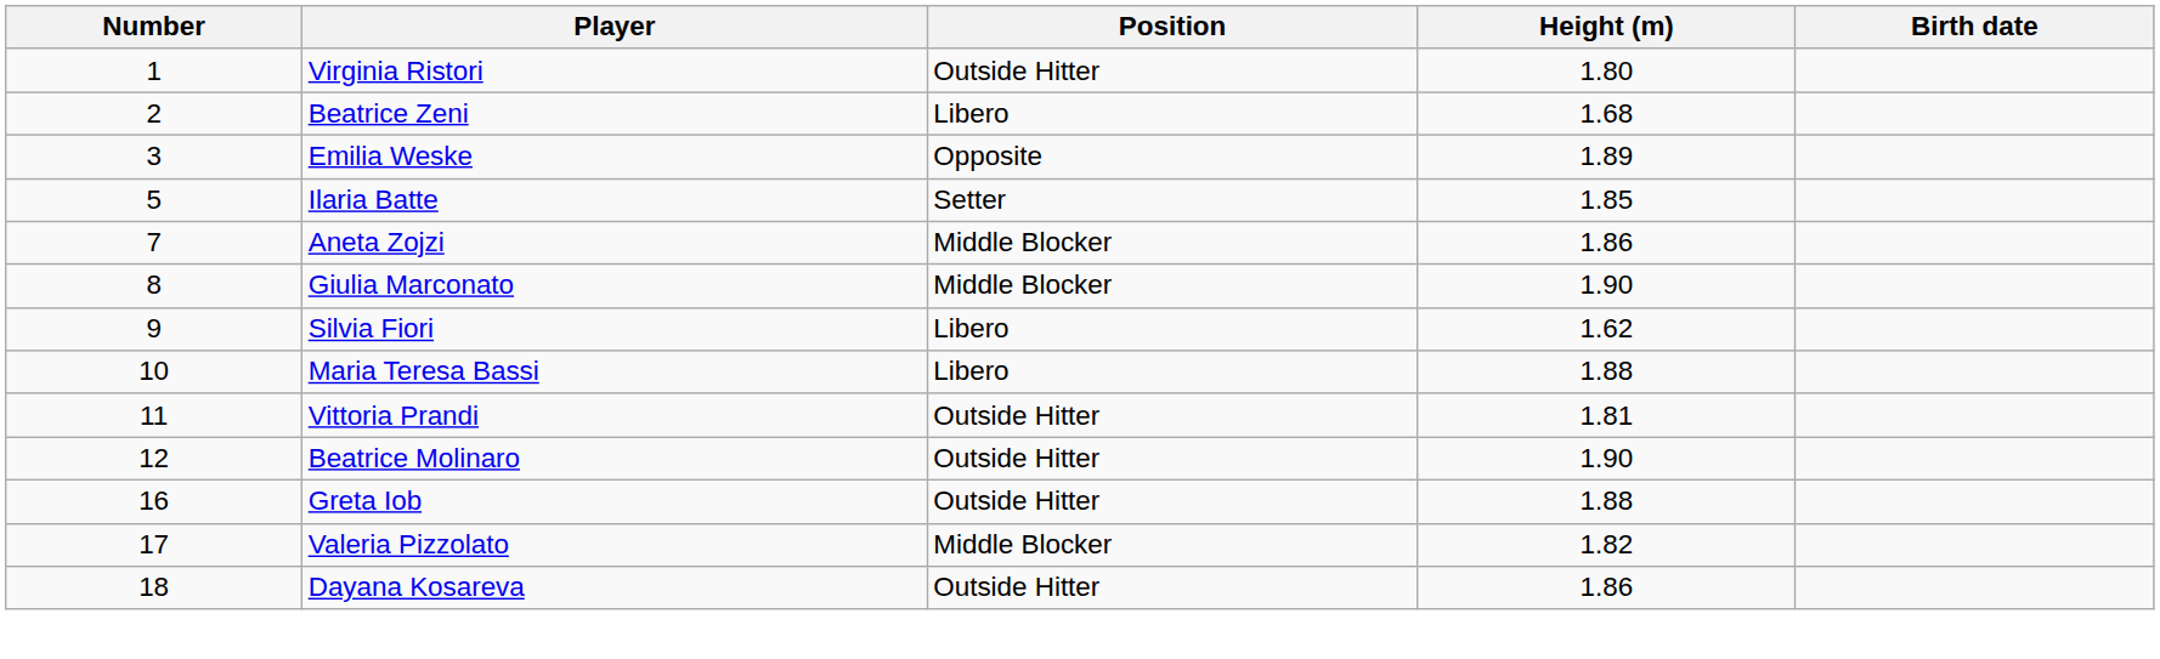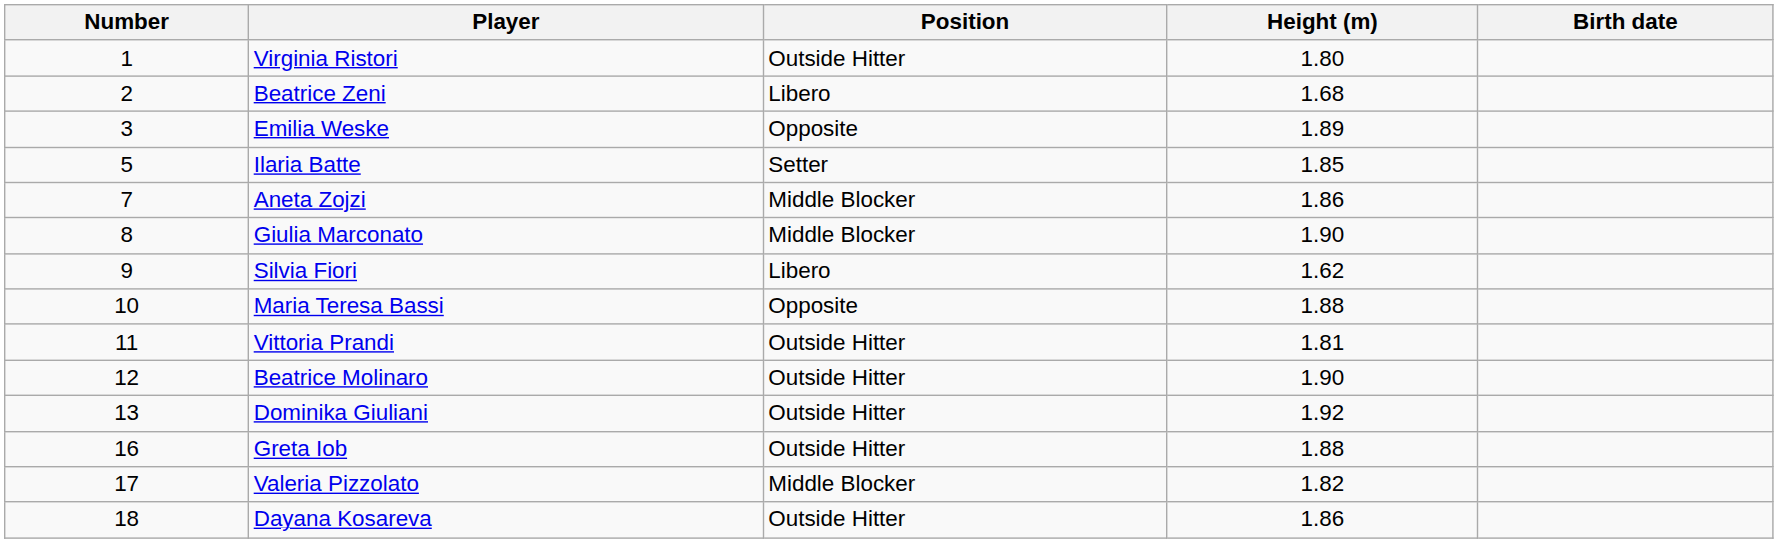 <table class="wikitable" style="width:100%;">
 <tr>
 <th>Number</th>
 <th>Player</th>
 <th>Position</th>
 <th>Height (m)</th>
 <th>Birth date</th>
 </tr>
 <tr>
 <td align=center>1</td>
 <td> <a href='#'>Virginia Ristori</a></td>
 <td>Outside Hitter</td>
 <td align=center>1.80</td>
 <td></td>
 </tr>
 <tr>
 <td align=center>2</td>
 <td> <a href='#'>Beatrice Zeni</a></td>
 <td>Libero</td>
 <td align=center>1.68</td>
 <td></td>
 </tr>
 <tr>
 <td align=center>3</td>
 <td> <a href='#'>Emilia Weske</a></td>
 <td>Opposite</td>
 <td align=center>1.89</td>
 <td></td>
 </tr>
 <tr>
 <td align=center>5</td>
 <td> <a href='#'>Ilaria Batte</a></td>
 <td>Setter</td>
 <td align=center>1.85</td>
 <td></td>
 </tr>
 <tr>
 <td align=center>7</td>
 <td> <a href='#'>Aneta Zojzi</a></td>
 <td>Middle Blocker</td>
 <td align=center>1.86</td>
 <td></td>
 </tr>
 <tr>
 <td align=center>8</td>
 <td> <a href='#'>Giulia Marconato</a></td>
 <td>Middle Blocker</td>
 <td align=center>1.90</td>
 <td></td>
 </tr>
 <tr>
 <td align=center>9</td>
 <td> <a href='#'>Silvia Fiori</a></td>
 <td>Libero</td>
 <td align=center>1.62</td>
 <td></td>
 </tr>
 <tr>
 <td align=center>10</td>
 <td> <a href='#'>Maria Teresa Bassi</a></td>
-<td>Libero</td>
+<td>Opposite</td>
 <td align=center>1.88</td>
 <td></td>
 </tr>
 <tr>
 <td align=center>11</td>
 <td> <a href='#'>Vittoria Prandi</a></td>
 <td>Outside Hitter</td>
 <td align=center>1.81</td>
 <td></td>
 </tr>
 <tr>
 <td align=center>12</td>
 <td> <a href='#'>Beatrice Molinaro</a></td>
 <td>Outside Hitter</td>
 <td align=center>1.90</td>
+<td></td>
+</tr>
+<tr>
+<td align=center>13</td>
+<td> <a href='#'>Dominika Giuliani</a></td>
+<td>Outside Hitter</td>
+<td align=center>1.92</td>
 <td></td>
 </tr>
 <tr>
 <td align=center>16</td>
 <td> <a href='#'>Greta Iob</a></td>
 <td>Outside Hitter</td>
 <td align=center>1.88</td>
 <td></td>
 </tr>
 <tr>
 <td align=center>17</td>
 <td> <a href='#'>Valeria Pizzolato</a></td>
 <td>Middle Blocker</td>
 <td align=center>1.82</td>
 <td></td>
 </tr>
 <tr>
 <td align=center>18</td>
 <td> <a href='#'>Dayana Kosareva</a></td>
 <td>Outside Hitter</td>
 <td align=center>1.86</td>
 <td></td>
 </tr>
 </table>
